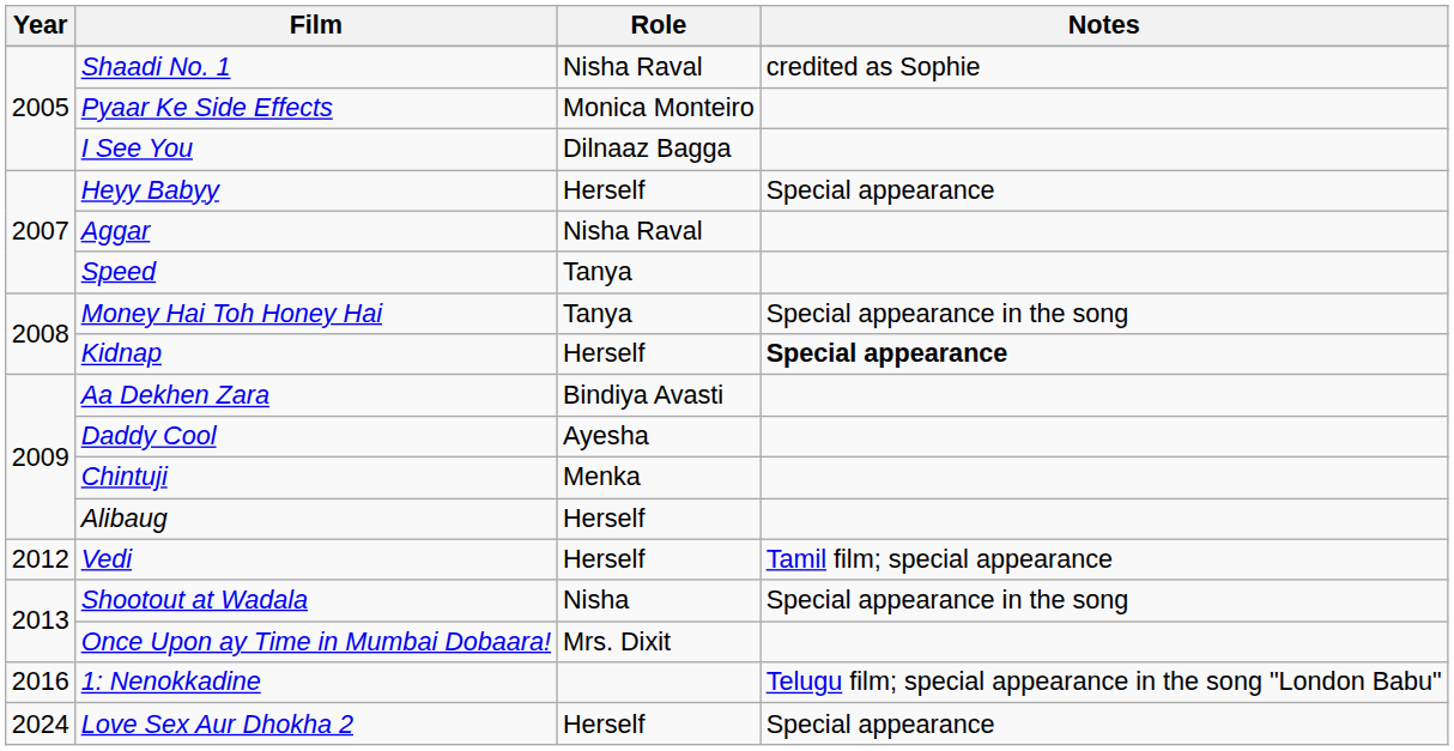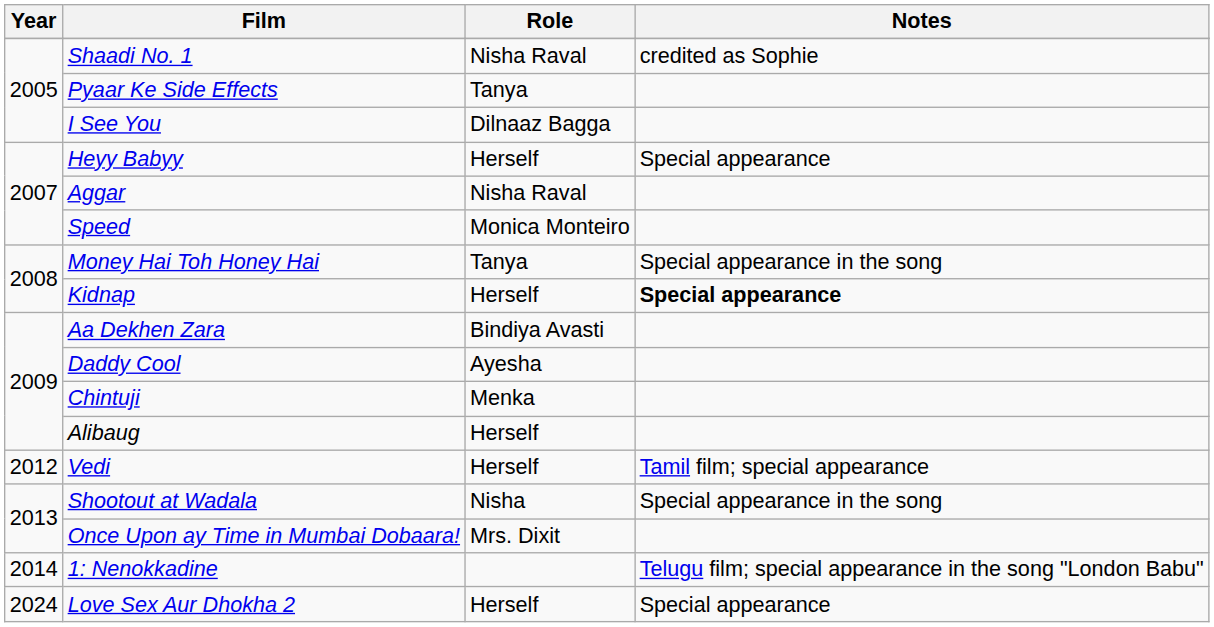 <table class="wikitable sortable">
 <tr>
 <th>Year</th>
 <th>Film</th>
 <th>Role</th>
 <th class="unsortable">Notes</th>
 </tr>
 <tr>
 </tr>
 <tr>
 <td rowspan="3">2005</td>
 <td><em><a href='#'>Shaadi No. 1</a></em></td>
 <td>Nisha Raval</td>
 <td>credited as Sophie</td>
 </tr>
 <tr>
 <td><em><a href='#'>Pyaar Ke Side Effects</a></em></td>
-<td>Monica Monteiro</td>
+<td>Tanya</td>
 <td></td>
 </tr>
 <tr>
 <td><em><a href='#'>I See You</a></em></td>
 <td>Dilnaaz Bagga</td>
 <td></td>
 </tr>
 <tr>
 <td rowspan="3">2007</td>
 <td><em><a href='#'>Heyy Babyy</a></em></td>
 <td>Herself</td>
 <td>Special appearance</td>
 </tr>
 <tr>
 <td><em><a href='#'>Aggar</a></em></td>
 <td>Nisha Raval</td>
 <td></td>
 </tr>
 <tr>
 <td><em><a href='#'>Speed</a></em></td>
-<td>Tanya</td>
+<td>Monica Monteiro</td>
 <td></td>
 </tr>
 <tr>
 <td rowspan="2">2008</td>
 <td><em><a href='#'>Money Hai Toh Honey Hai</a></em></td>
 <td>Tanya</td>
 <td>Special appearance in the song</td>
 </tr>
 <tr>
 <td><em><a href='#'>Kidnap</a></em></td>
 <td>Herself</td>
 <td><strong>Special appearance</strong></td>
 </tr>
 <tr>
 <td rowspan="4">2009</td>
 <td><em><a href='#'>Aa Dekhen Zara</a></em></td>
 <td>Bindiya Avasti</td>
 <td></td>
 </tr>
 <tr>
 <td><em><a href='#'>Daddy Cool</a></em></td>
 <td>Ayesha</td>
 <td></td>
 </tr>
 <tr>
 <td><em><a href='#'>Chintuji</a></em></td>
 <td>Menka</td>
 <td></td>
 </tr>
 <tr>
 <td><em>Alibaug</em></td>
 <td>Herself</td>
 <td></td>
 </tr>
 <tr>
 <td rowspan="1">2012</td>
 <td><em><a href='#'>Vedi</a></em></td>
 <td>Herself</td>
 <td><a href='#'>Tamil</a> film; special appearance</td>
 </tr>
 <tr>
 <td rowspan="2">2013</td>
 <td><em><a href='#'>Shootout at Wadala</a></em></td>
 <td>Nisha</td>
 <td>Special appearance in the song</td>
 </tr>
 <tr>
 <td><em><a href='#'>Once Upon ay Time in Mumbai Dobaara!</a></em></td>
 <td>Mrs. Dixit</td>
 <td></td>
 </tr>
 <tr>
-<td rowspan="1">2016</td>
+<td rowspan="1">2014</td>
 <td><em><a href='#'>1: Nenokkadine</a></em></td>
 <td></td>
 <td><a href='#'>Telugu</a> film; special appearance in the song "London Babu"</td>
 </tr>
 <tr>
 <td>2024</td>
 <td><em><a href='#'>Love Sex Aur Dhokha 2</a></em></td>
 <td>Herself</td>
 <td>Special appearance</td>
 </tr>
 </table>
